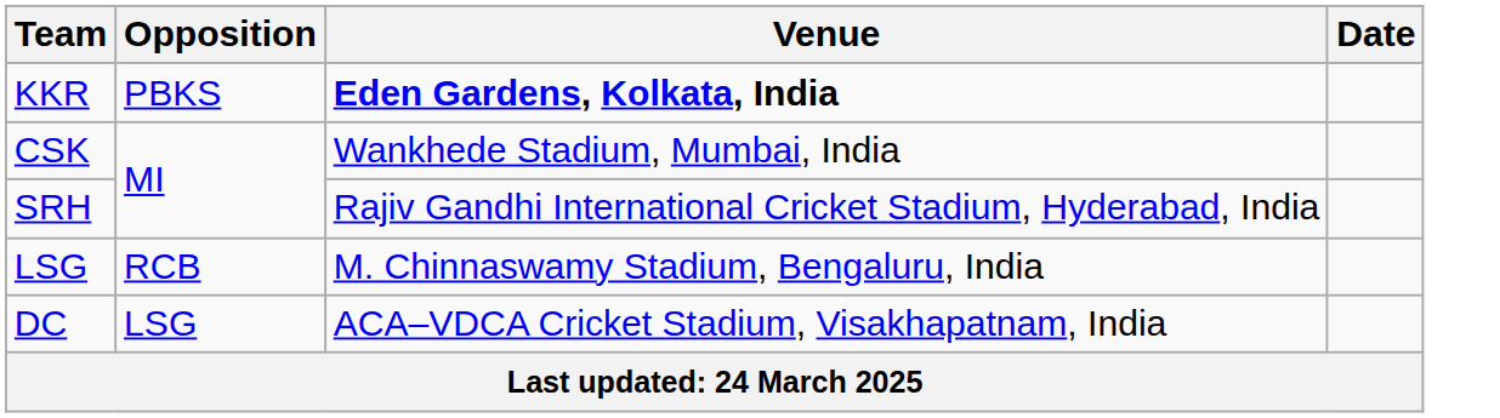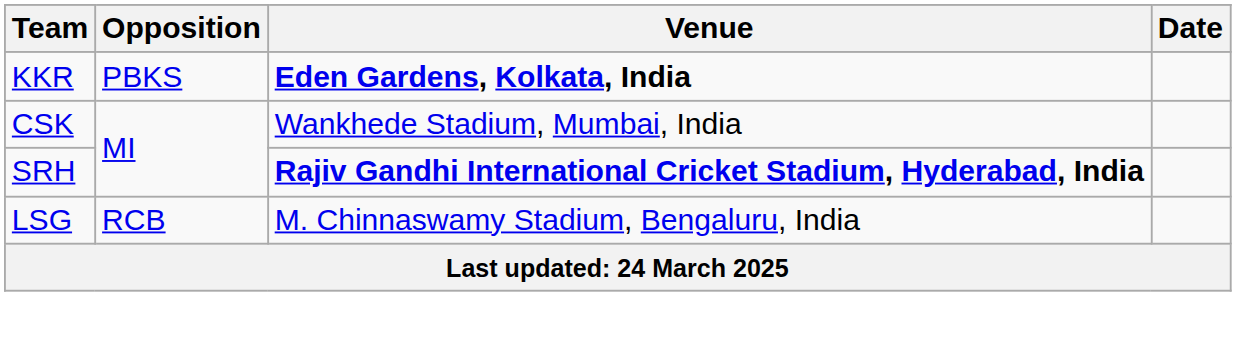 <table class="wikitable">
 <tr>
 <th>Team</th>
 <th>Opposition</th>
 <th>Venue</th>
 <th>Date</th>
 </tr>
 <tr>
 <td><a href='#'>KKR</a></td>
 <td><a href='#'>PBKS</a></td>
 <td><strong><a href='#'>Eden Gardens</a>, <a href='#'>Kolkata</a>, India</strong></td>
 <td></td>
 </tr>
 <tr>
 <td><a href='#'>CSK</a></td>
 <td rowspan=2><a href='#'>MI</a></td>
 <td><a href='#'>Wankhede Stadium</a>, <a href='#'>Mumbai</a>, India</td>
 <td></td>
 </tr>
 <tr>
 <td><a href='#'>SRH</a></td>
-<td><a href='#'>Rajiv Gandhi International Cricket Stadium</a>, <a href='#'>Hyderabad</a>, India</td>
+<td><strong><a href='#'>Rajiv Gandhi International Cricket Stadium</a>, <a href='#'>Hyderabad</a>, India</strong></td>
 <td></td>
 </tr>
 <tr>
 <td><a href='#'>LSG</a></td>
 <td><a href='#'>RCB</a></td>
 <td><a href='#'>M. Chinnaswamy Stadium</a>, <a href='#'>Bengaluru</a>, India</td>
 <td></td>
 </tr>
-<tr>
-<td><a href='#'>DC</a></td>
-<td><a href='#'>LSG</a></td>
-<td><a href='#'>ACA–VDCA Cricket Stadium</a>, <a href='#'>Visakhapatnam</a>, India</td>
-<td></td>
-</tr>
 <tr class="sortbottom">
 <th colspan="4"><small>Last updated: 24 March 2025</small></th>
 </tr>
 </table>
